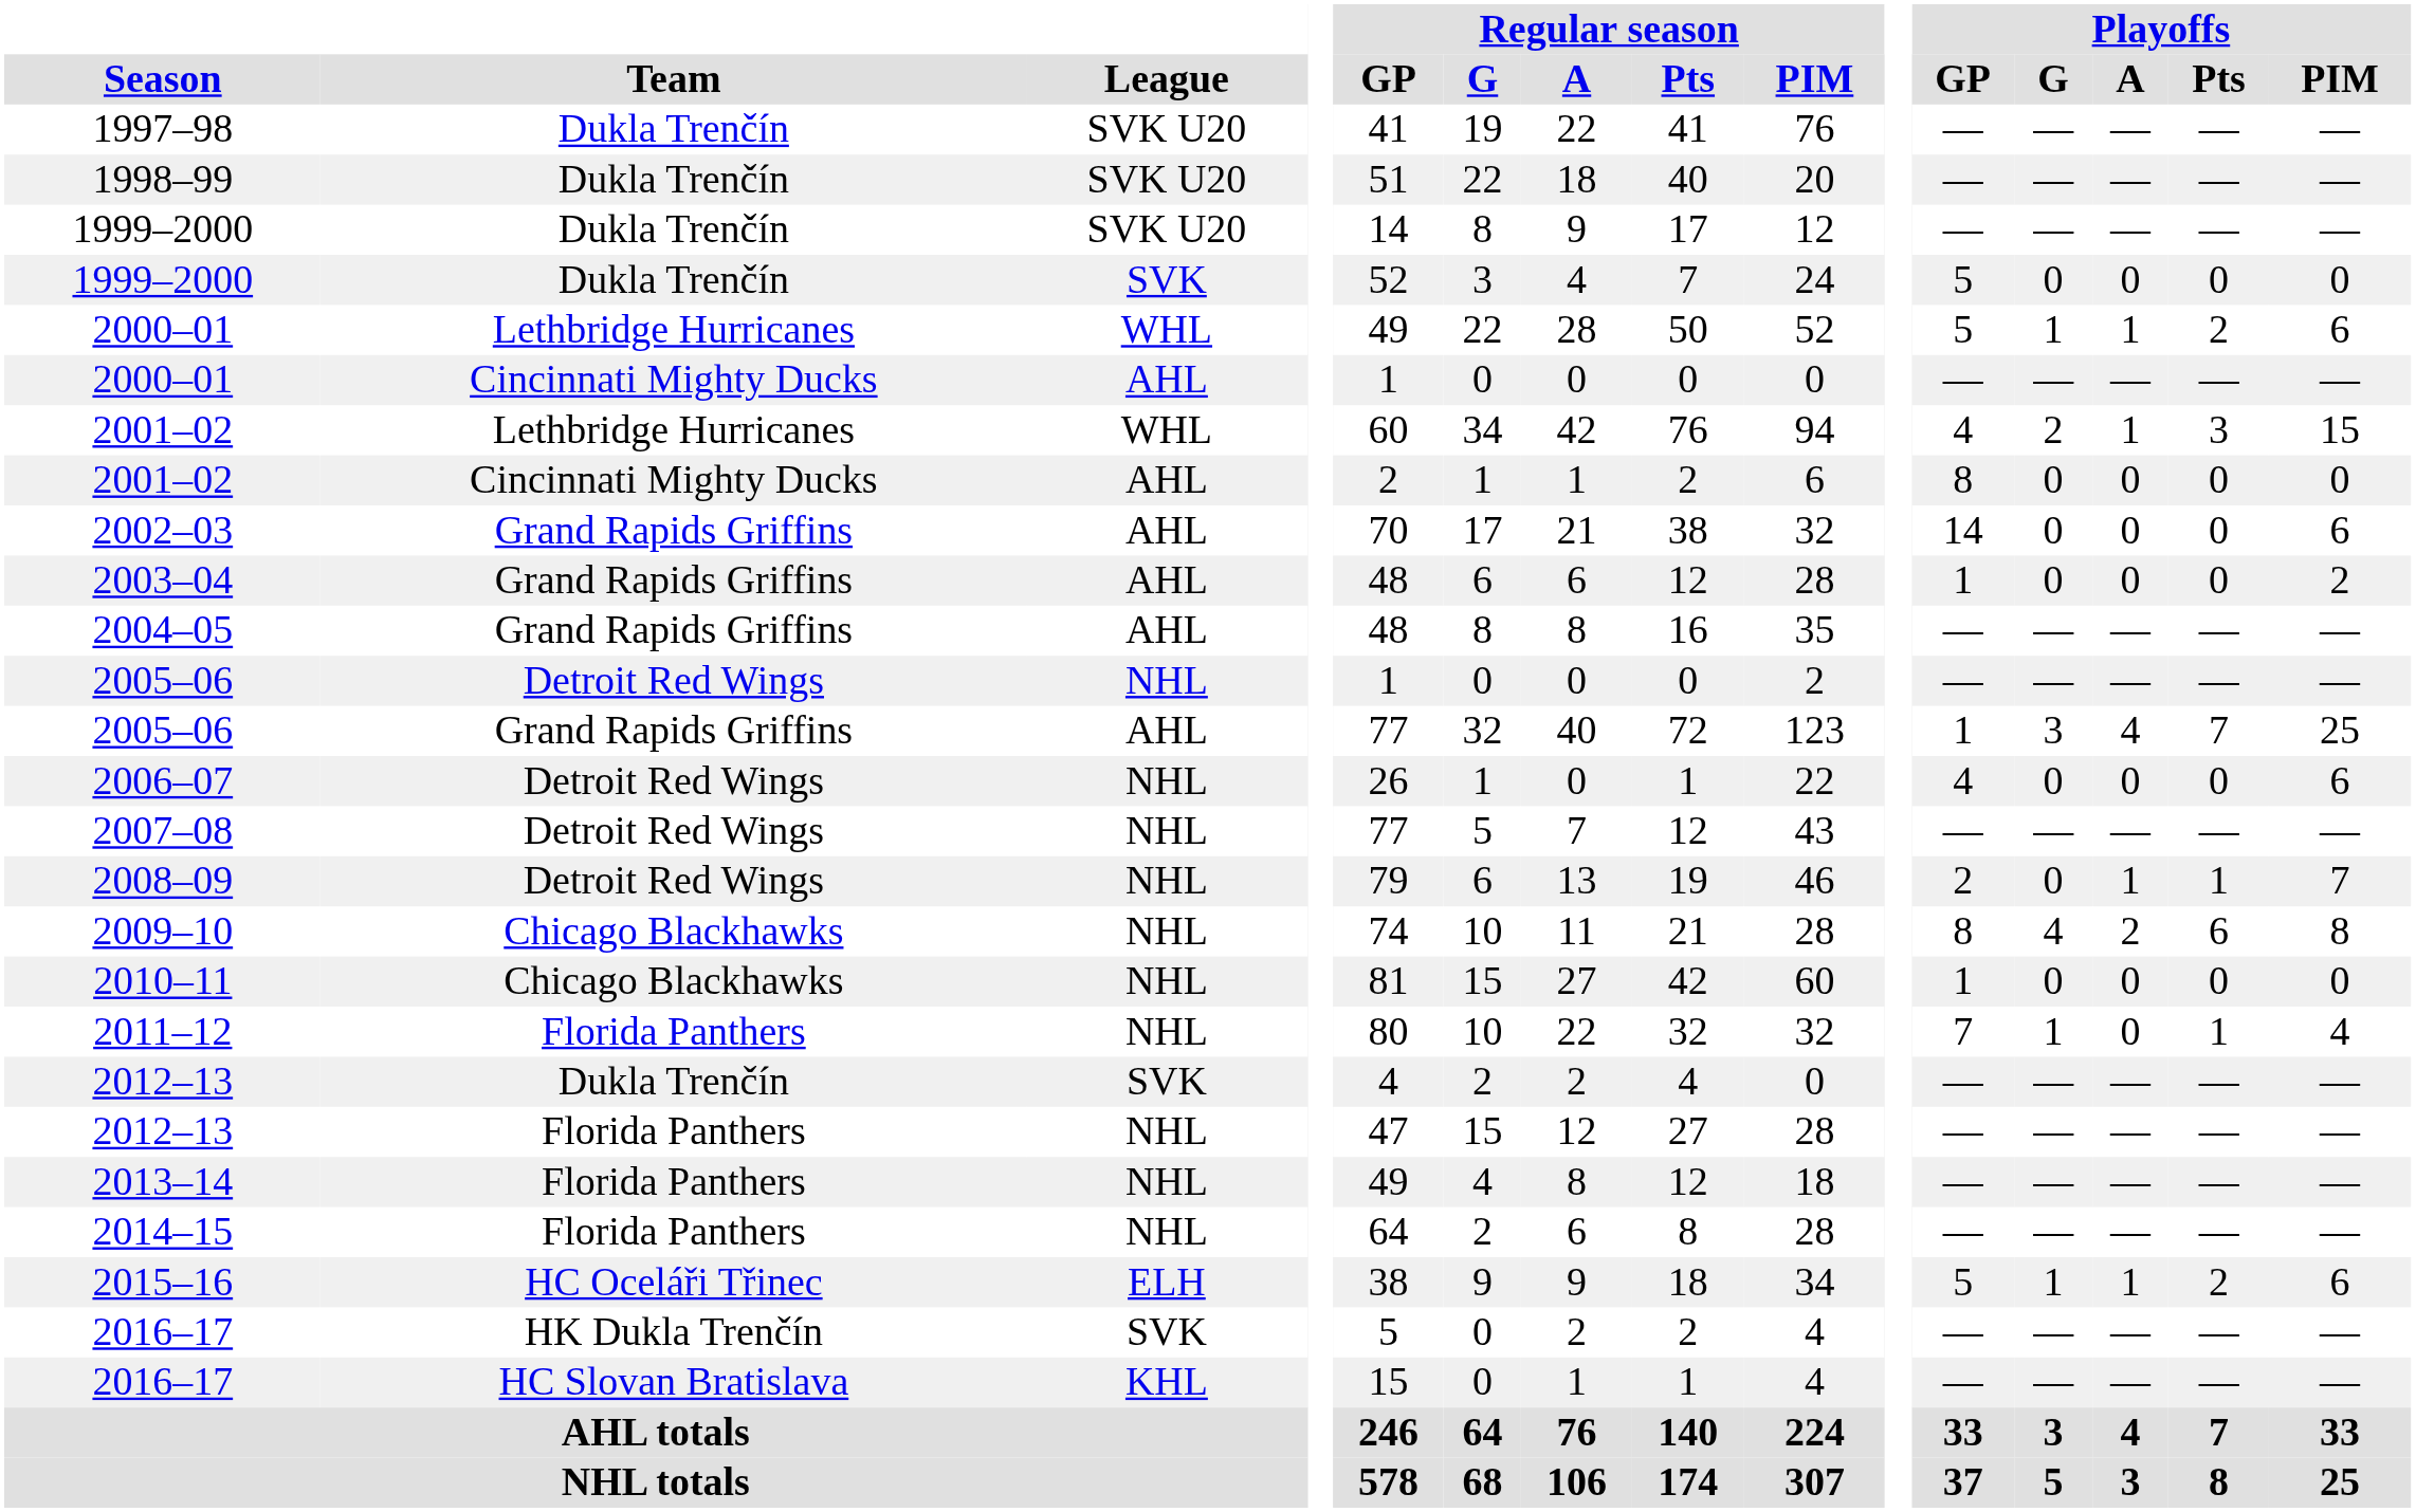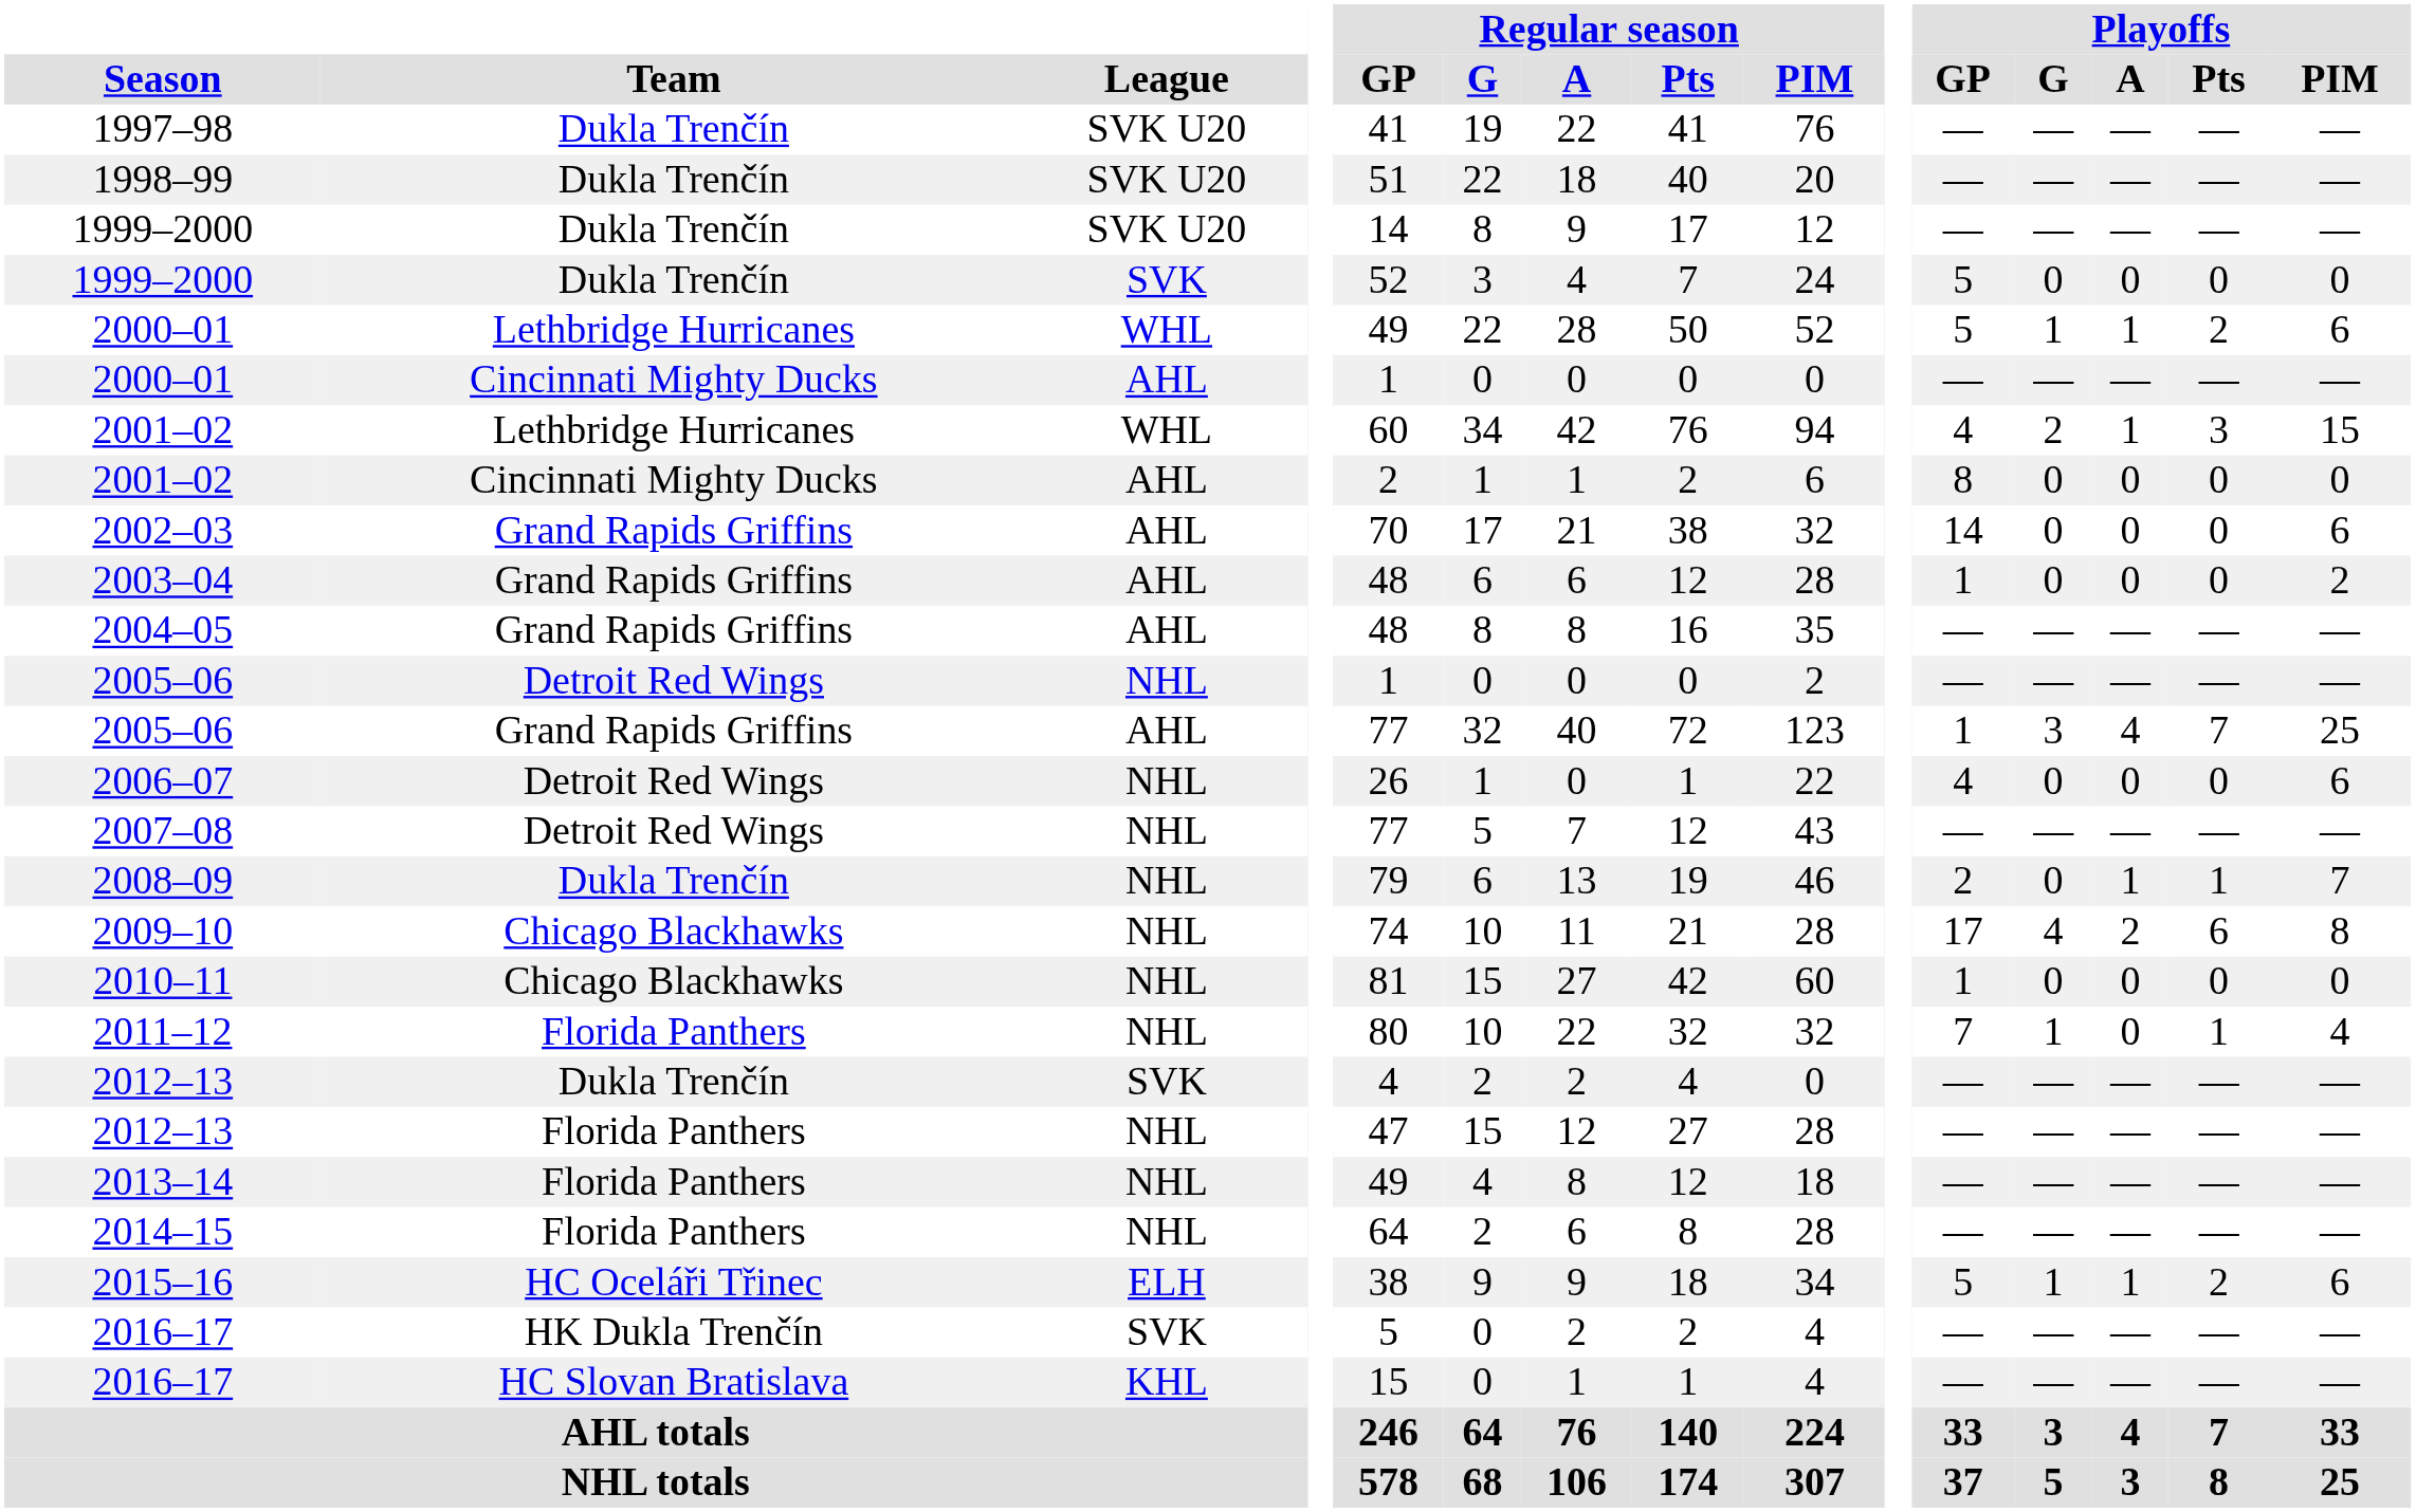 <table border="0" cellpadding="1" cellspacing="0" style="text-align:center; width:60em">
 <tr bgcolor="#e0e0e0">
 <th colspan="3" bgcolor="#ffffff"> </th>
 <th rowspan="99" bgcolor="#ffffff"> </th>
 <th colspan="5"><a href='#'>Regular season</a></th>
 <th rowspan="99" bgcolor="#ffffff"> </th>
 <th colspan="5"><a href='#'>Playoffs</a></th>
 </tr>
 <tr bgcolor="#e0e0e0">
 <th><a href='#'>Season</a></th>
 <th>Team</th>
 <th>League</th>
 <th>GP</th>
 <th><a href='#'>G</a></th>
 <th><a href='#'>A</a></th>
 <th><a href='#'>Pts</a></th>
 <th><a href='#'>PIM</a></th>
 <th>GP</th>
 <th>G</th>
 <th>A</th>
 <th>Pts</th>
 <th>PIM</th>
 </tr>
 <tr>
 <td>1997–98</td>
 <td><a href='#'>Dukla Trenčín</a></td>
 <td>SVK U20</td>
 <td>41</td>
 <td>19</td>
 <td>22</td>
 <td>41</td>
 <td>76</td>
 <td>—</td>
 <td>—</td>
 <td>—</td>
 <td>—</td>
 <td>—</td>
 </tr>
 <tr bgcolor="#f0f0f0">
 <td>1998–99</td>
 <td>Dukla Trenčín</td>
 <td>SVK U20</td>
 <td>51</td>
 <td>22</td>
 <td>18</td>
 <td>40</td>
 <td>20</td>
 <td>—</td>
 <td>—</td>
 <td>—</td>
 <td>—</td>
 <td>—</td>
 </tr>
 <tr>
 <td>1999–2000</td>
 <td>Dukla Trenčín</td>
 <td>SVK U20</td>
 <td>14</td>
 <td>8</td>
 <td>9</td>
 <td>17</td>
 <td>12</td>
 <td>—</td>
 <td>—</td>
 <td>—</td>
 <td>—</td>
 <td>—</td>
 </tr>
 <tr bgcolor="#f0f0f0">
 <td><a href='#'>1999–2000</a></td>
 <td>Dukla Trenčín</td>
 <td><a href='#'>SVK</a></td>
 <td>52</td>
 <td>3</td>
 <td>4</td>
 <td>7</td>
 <td>24</td>
 <td>5</td>
 <td>0</td>
 <td>0</td>
 <td>0</td>
 <td>0</td>
 </tr>
 <tr>
 <td><a href='#'>2000–01</a></td>
 <td><a href='#'>Lethbridge Hurricanes</a></td>
 <td><a href='#'>WHL</a></td>
 <td>49</td>
 <td>22</td>
 <td>28</td>
 <td>50</td>
 <td>52</td>
 <td>5</td>
 <td>1</td>
 <td>1</td>
 <td>2</td>
 <td>6</td>
 </tr>
 <tr bgcolor="#f0f0f0">
 <td><a href='#'>2000–01</a></td>
 <td><a href='#'>Cincinnati Mighty Ducks</a></td>
 <td><a href='#'>AHL</a></td>
 <td>1</td>
 <td>0</td>
 <td>0</td>
 <td>0</td>
 <td>0</td>
 <td>—</td>
 <td>—</td>
 <td>—</td>
 <td>—</td>
 <td>—</td>
 </tr>
 <tr>
 <td><a href='#'>2001–02</a></td>
 <td>Lethbridge Hurricanes</td>
 <td>WHL</td>
 <td>60</td>
 <td>34</td>
 <td>42</td>
 <td>76</td>
 <td>94</td>
 <td>4</td>
 <td>2</td>
 <td>1</td>
 <td>3</td>
 <td>15</td>
 </tr>
 <tr bgcolor="#f0f0f0">
 <td><a href='#'>2001–02</a></td>
 <td>Cincinnati Mighty Ducks</td>
 <td>AHL</td>
 <td>2</td>
 <td>1</td>
 <td>1</td>
 <td>2</td>
 <td>6</td>
 <td>8</td>
 <td>0</td>
 <td>0</td>
 <td>0</td>
 <td>0</td>
 </tr>
 <tr>
 <td><a href='#'>2002–03</a></td>
 <td><a href='#'>Grand Rapids Griffins</a></td>
 <td>AHL</td>
 <td>70</td>
 <td>17</td>
 <td>21</td>
 <td>38</td>
 <td>32</td>
 <td>14</td>
 <td>0</td>
 <td>0</td>
 <td>0</td>
 <td>6</td>
 </tr>
 <tr bgcolor="#f0f0f0">
 <td><a href='#'>2003–04</a></td>
 <td>Grand Rapids Griffins</td>
 <td>AHL</td>
 <td>48</td>
 <td>6</td>
 <td>6</td>
 <td>12</td>
 <td>28</td>
 <td>1</td>
 <td>0</td>
 <td>0</td>
 <td>0</td>
 <td>2</td>
 </tr>
 <tr>
 <td><a href='#'>2004–05</a></td>
 <td>Grand Rapids Griffins</td>
 <td>AHL</td>
 <td>48</td>
 <td>8</td>
 <td>8</td>
 <td>16</td>
 <td>35</td>
 <td>—</td>
 <td>—</td>
 <td>—</td>
 <td>—</td>
 <td>—</td>
 </tr>
 <tr bgcolor="#f0f0f0">
 <td><a href='#'>2005–06</a></td>
 <td><a href='#'>Detroit Red Wings</a></td>
 <td><a href='#'>NHL</a></td>
 <td>1</td>
 <td>0</td>
 <td>0</td>
 <td>0</td>
 <td>2</td>
 <td>—</td>
 <td>—</td>
 <td>—</td>
 <td>—</td>
 <td>—</td>
 </tr>
 <tr>
 <td><a href='#'>2005–06</a></td>
 <td>Grand Rapids Griffins</td>
 <td>AHL</td>
 <td>77</td>
 <td>32</td>
 <td>40</td>
 <td>72</td>
 <td>123</td>
 <td>1</td>
 <td>3</td>
 <td>4</td>
 <td>7</td>
 <td>25</td>
 </tr>
 <tr bgcolor="#f0f0f0">
 <td><a href='#'>2006–07</a></td>
 <td>Detroit Red Wings</td>
 <td>NHL</td>
 <td>26</td>
 <td>1</td>
 <td>0</td>
 <td>1</td>
 <td>22</td>
 <td>4</td>
 <td>0</td>
 <td>0</td>
 <td>0</td>
 <td>6</td>
 </tr>
 <tr>
 <td><a href='#'>2007–08</a></td>
 <td>Detroit Red Wings</td>
 <td>NHL</td>
 <td>77</td>
 <td>5</td>
 <td>7</td>
 <td>12</td>
 <td>43</td>
 <td>—</td>
 <td>—</td>
 <td>—</td>
 <td>—</td>
 <td>—</td>
 </tr>
 <tr bgcolor="#f0f0f0">
 <td><a href='#'>2008–09</a></td>
-<td>Detroit Red Wings</td>
+<td><a href='#'>Dukla Trenčín</a></td>
 <td>NHL</td>
 <td>79</td>
 <td>6</td>
 <td>13</td>
 <td>19</td>
 <td>46</td>
 <td>2</td>
 <td>0</td>
 <td>1</td>
 <td>1</td>
 <td>7</td>
 </tr>
 <tr>
 <td><a href='#'>2009–10</a></td>
 <td><a href='#'>Chicago Blackhawks</a></td>
 <td>NHL</td>
 <td>74</td>
 <td>10</td>
 <td>11</td>
 <td>21</td>
 <td>28</td>
-<td>8</td>
+<td>17</td>
 <td>4</td>
 <td>2</td>
 <td>6</td>
 <td>8</td>
 </tr>
 <tr bgcolor="#f0f0f0">
 <td><a href='#'>2010–11</a></td>
 <td>Chicago Blackhawks</td>
 <td>NHL</td>
 <td>81</td>
 <td>15</td>
 <td>27</td>
 <td>42</td>
 <td>60</td>
 <td>1</td>
 <td>0</td>
 <td>0</td>
 <td>0</td>
 <td>0</td>
 </tr>
 <tr>
 <td><a href='#'>2011–12</a></td>
 <td><a href='#'>Florida Panthers</a></td>
 <td>NHL</td>
 <td>80</td>
 <td>10</td>
 <td>22</td>
 <td>32</td>
 <td>32</td>
 <td>7</td>
 <td>1</td>
 <td>0</td>
 <td>1</td>
 <td>4</td>
 </tr>
 <tr bgcolor="#f0f0f0">
 <td><a href='#'>2012–13</a></td>
 <td>Dukla Trenčín</td>
 <td>SVK</td>
 <td>4</td>
 <td>2</td>
 <td>2</td>
 <td>4</td>
 <td>0</td>
 <td>—</td>
 <td>—</td>
 <td>—</td>
 <td>—</td>
 <td>—</td>
 </tr>
 <tr>
 <td><a href='#'>2012–13</a></td>
 <td>Florida Panthers</td>
 <td>NHL</td>
 <td>47</td>
 <td>15</td>
 <td>12</td>
 <td>27</td>
 <td>28</td>
 <td>—</td>
 <td>—</td>
 <td>—</td>
 <td>—</td>
 <td>—</td>
 </tr>
 <tr bgcolor="#f0f0f0">
 <td><a href='#'>2013–14</a></td>
 <td>Florida Panthers</td>
 <td>NHL</td>
 <td>49</td>
 <td>4</td>
 <td>8</td>
 <td>12</td>
 <td>18</td>
 <td>—</td>
 <td>—</td>
 <td>—</td>
 <td>—</td>
 <td>—</td>
 </tr>
 <tr>
 <td><a href='#'>2014–15</a></td>
 <td>Florida Panthers</td>
 <td>NHL</td>
 <td>64</td>
 <td>2</td>
 <td>6</td>
 <td>8</td>
 <td>28</td>
 <td>—</td>
 <td>—</td>
 <td>—</td>
 <td>—</td>
 <td>—</td>
 </tr>
 <tr bgcolor="#f0f0f0">
 <td><a href='#'>2015–16</a></td>
 <td><a href='#'>HC Oceláři Třinec</a></td>
 <td><a href='#'>ELH</a></td>
 <td>38</td>
 <td>9</td>
 <td>9</td>
 <td>18</td>
 <td>34</td>
 <td>5</td>
 <td>1</td>
 <td>1</td>
 <td>2</td>
 <td>6</td>
 </tr>
 <tr>
 <td><a href='#'>2016–17</a></td>
 <td>HK Dukla Trenčín</td>
 <td>SVK</td>
 <td>5</td>
 <td>0</td>
 <td>2</td>
 <td>2</td>
 <td>4</td>
 <td>—</td>
 <td>—</td>
 <td>—</td>
 <td>—</td>
 <td>—</td>
 </tr>
 <tr bgcolor="#f0f0f0">
 <td><a href='#'>2016–17</a></td>
 <td><a href='#'>HC Slovan Bratislava</a></td>
 <td><a href='#'>KHL</a></td>
 <td>15</td>
 <td>0</td>
 <td>1</td>
 <td>1</td>
 <td>4</td>
 <td>—</td>
 <td>—</td>
 <td>—</td>
 <td>—</td>
 <td>—</td>
 </tr>
 <tr bgcolor="#e0e0e0">
 <th colspan="3">AHL totals</th>
 <th>246</th>
 <th>64</th>
 <th>76</th>
 <th>140</th>
 <th>224</th>
 <th>33</th>
 <th>3</th>
 <th>4</th>
 <th>7</th>
 <th>33</th>
 </tr>
 <tr bgcolor="#e0e0e0">
 <th colspan="3">NHL totals</th>
 <th>578</th>
 <th>68</th>
 <th>106</th>
 <th>174</th>
 <th>307</th>
 <th>37</th>
 <th>5</th>
 <th>3</th>
 <th>8</th>
 <th>25</th>
 </tr>
 </table>
